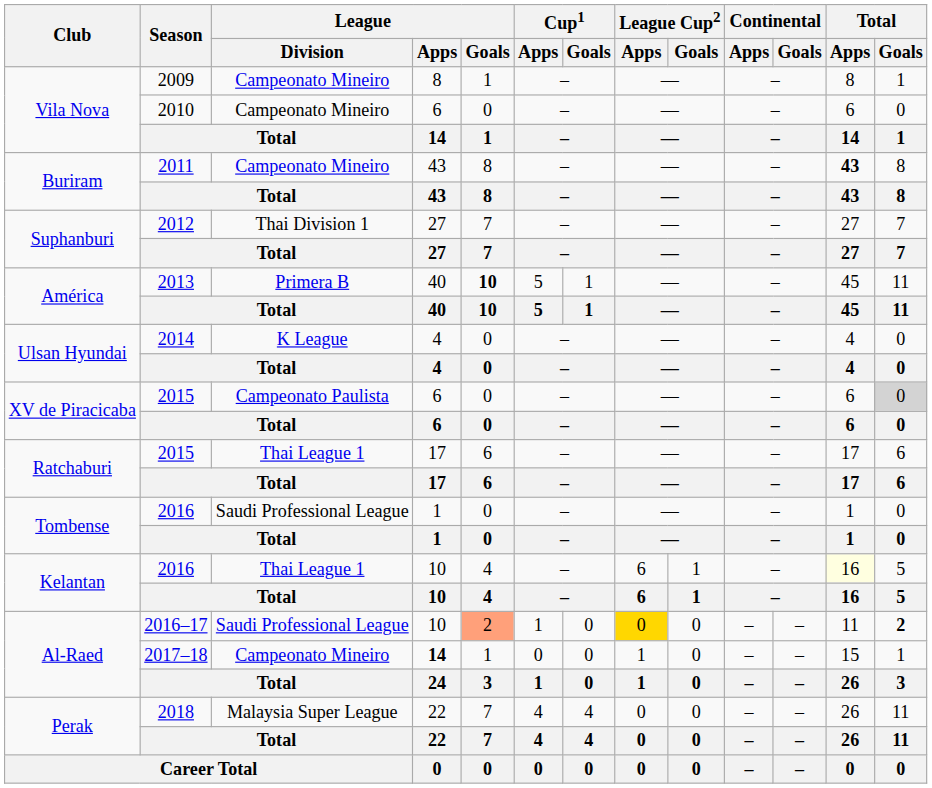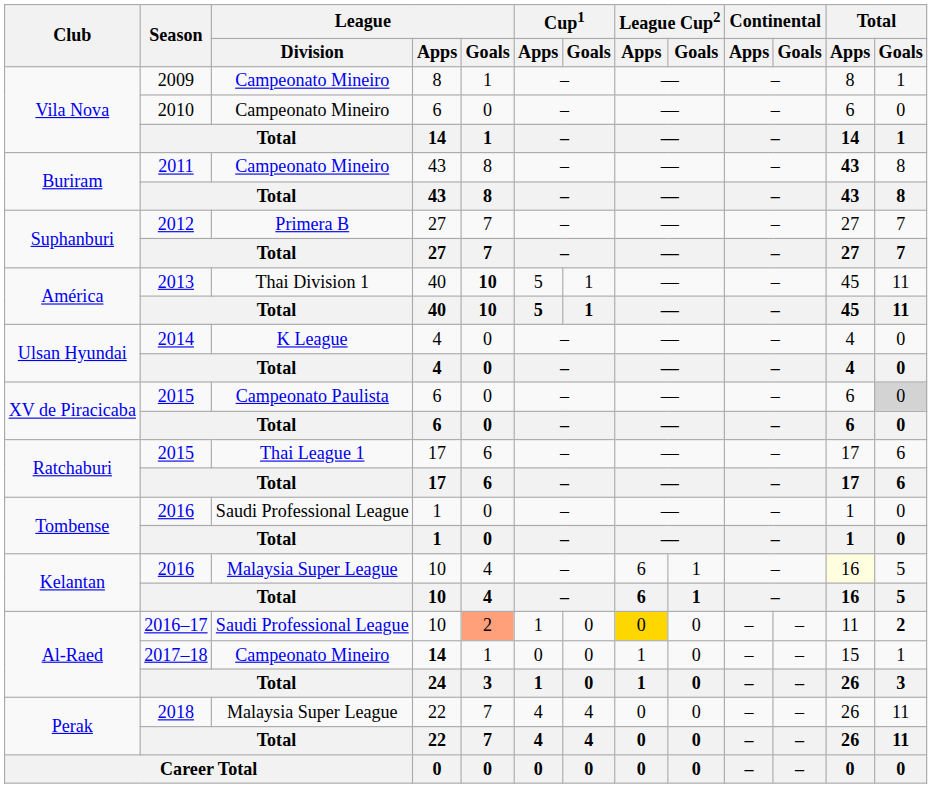 <table class=wikitable style="text-align:center">
 <tr>
 <th rowspan=2>Club</th>
 <th rowspan=2>Season</th>
 <th colspan=3>League</th>
 <th colspan=2>Cup<sup>1</sup></th>
 <th colspan=2>League Cup<sup>2</sup></th>
 <th colspan=2>Continental</th>
 <th colspan=2>Total</th>
 </tr>
 <tr>
 <th>Division</th>
 <th>Apps</th>
 <th>Goals</th>
 <th>Apps</th>
 <th>Goals</th>
 <th>Apps</th>
 <th>Goals</th>
 <th>Apps</th>
 <th>Goals</th>
 <th>Apps</th>
 <th>Goals</th>
 </tr>
 <tr>
 <td rowspan=3><a href='#'>Vila Nova</a></td>
 <td>2009</td>
 <td><a href='#'>Campeonato Mineiro</a></td>
 <td>8</td>
 <td>1</td>
 <td colspan=2>–</td>
 <td colspan=2>—</td>
 <td colspan=2>–</td>
 <td>8</td>
 <td>1</td>
 </tr>
 <tr>
 <td>2010</td>
 <td>Campeonato Mineiro</td>
 <td>6</td>
 <td>0</td>
 <td colspan=2>–</td>
 <td colspan=2>—</td>
 <td colspan=2>–</td>
 <td>6</td>
 <td>0</td>
 </tr>
 <tr>
 <th colspan="2">Total</th>
 <th>14</th>
 <th>1</th>
 <th colspan=2>–</th>
 <th colspan=2>—</th>
 <th colspan=2>–</th>
 <th>14</th>
 <th>1</th>
 </tr>
 <tr>
 <td rowspan=2><a href='#'>Buriram</a></td>
 <td><a href='#'>2011</a></td>
 <td><a href='#'>Campeonato Mineiro</a></td>
 <td>43</td>
 <td>8</td>
 <td colspan=2>–</td>
 <td colspan=2>—</td>
 <td colspan=2>–</td>
 <td><strong>43</strong></td>
 <td>8</td>
 </tr>
 <tr>
 <th colspan="2">Total</th>
 <th>43</th>
 <th>8</th>
 <th colspan=2>–</th>
 <th colspan=2>—</th>
 <th colspan=2>–</th>
 <th>43</th>
 <th>8</th>
 </tr>
 <tr>
 <td rowspan=2><a href='#'>Suphanburi</a></td>
 <td><a href='#'>2012</a></td>
-<td>Thai Division 1</td>
+<td><a href='#'>Primera B</a></td>
 <td>27</td>
 <td>7</td>
 <td colspan=2>–</td>
 <td colspan=2>—</td>
 <td colspan=2>–</td>
 <td>27</td>
 <td>7</td>
 </tr>
 <tr>
 <th colspan="2">Total</th>
 <th>27</th>
 <th>7</th>
 <th colspan=2>–</th>
 <th colspan=2>—</th>
 <th colspan=2>–</th>
 <th>27</th>
 <th>7</th>
 </tr>
 <tr>
 <td rowspan=2><a href='#'>América</a></td>
 <td><a href='#'>2013</a></td>
-<td><a href='#'>Primera B</a></td>
+<td>Thai Division 1</td>
 <td>40</td>
 <td><strong>10</strong></td>
 <td>5</td>
 <td>1</td>
 <td colspan=2>—</td>
 <td colspan=2>–</td>
 <td>45</td>
 <td>11</td>
 </tr>
 <tr>
 <th colspan="2">Total</th>
 <th>40</th>
 <th>10</th>
 <th>5</th>
 <th>1</th>
 <th colspan=2>—</th>
 <th colspan=2>–</th>
 <th>45</th>
 <th>11</th>
 </tr>
 <tr>
 <td rowspan=2><a href='#'>Ulsan Hyundai</a></td>
 <td><a href='#'>2014</a></td>
 <td><a href='#'>K League</a></td>
 <td>4</td>
 <td>0</td>
 <td colspan=2>–</td>
 <td colspan=2>—</td>
 <td colspan=2>–</td>
 <td>4</td>
 <td>0</td>
 </tr>
 <tr>
 <th colspan="2">Total</th>
 <th>4</th>
 <th>0</th>
 <th colspan=2>–</th>
 <th colspan=2>—</th>
 <th colspan=2>–</th>
 <th>4</th>
 <th>0</th>
 </tr>
 <tr>
 <td rowspan=2><a href='#'>XV de Piracicaba</a></td>
 <td><a href='#'>2015</a></td>
 <td><a href='#'>Campeonato Paulista</a></td>
 <td>6</td>
 <td>0</td>
 <td colspan=2>–</td>
 <td colspan=2>—</td>
 <td colspan=2>–</td>
 <td>6</td>
 <td style="background: lightgrey;">0</td>
 </tr>
 <tr>
 <th colspan="2">Total</th>
 <th>6</th>
 <th>0</th>
 <th colspan=2>–</th>
 <th colspan=2>—</th>
 <th colspan=2>–</th>
 <th>6</th>
 <th>0</th>
 </tr>
 <tr>
 <td rowspan=2><a href='#'>Ratchaburi</a></td>
 <td><a href='#'>2015</a></td>
 <td><a href='#'>Thai League 1</a></td>
 <td>17</td>
 <td>6</td>
 <td colspan=2>–</td>
 <td colspan=2>—</td>
 <td colspan=2>–</td>
 <td>17</td>
 <td>6</td>
 </tr>
 <tr>
 <th colspan="2">Total</th>
 <th>17</th>
 <th>6</th>
 <th colspan=2>–</th>
 <th colspan=2>—</th>
 <th colspan=2>–</th>
 <th>17</th>
 <th>6</th>
 </tr>
 <tr>
 <td rowspan=2><a href='#'>Tombense</a></td>
 <td><a href='#'>2016</a></td>
 <td>Saudi Professional League</td>
 <td>1</td>
 <td>0</td>
 <td colspan=2>–</td>
 <td colspan=2>—</td>
 <td colspan=2>–</td>
 <td>1</td>
 <td>0</td>
 </tr>
 <tr>
 <th colspan="2">Total</th>
 <th>1</th>
 <th>0</th>
 <th colspan=2>–</th>
 <th colspan=2>—</th>
 <th colspan=2>–</th>
 <th>1</th>
 <th>0</th>
 </tr>
 <tr>
 <td rowspan=2><a href='#'>Kelantan</a></td>
 <td><a href='#'>2016</a></td>
-<td><a href='#'>Thai League 1</a></td>
+<td><a href='#'>Malaysia Super League</a></td>
 <td>10</td>
 <td>4</td>
 <td colspan=2>–</td>
 <td>6</td>
 <td>1</td>
 <td colspan=2>–</td>
 <td style="background: lightyellow;">16</td>
 <td>5</td>
 </tr>
 <tr>
 <th colspan="2">Total</th>
 <th>10</th>
 <th>4</th>
 <th colspan=2>–</th>
 <th>6</th>
 <th>1</th>
 <th colspan=2>–</th>
 <th>16</th>
 <th>5</th>
 </tr>
 <tr>
 <td rowspan=3><a href='#'>Al-Raed</a></td>
 <td><a href='#'>2016–17</a></td>
 <td><a href='#'>Saudi Professional League</a></td>
 <td>10</td>
 <td style="background: lightsalmon;">2</td>
 <td>1</td>
 <td>0</td>
 <td style="background: gold;">0</td>
 <td>0</td>
 <td>–</td>
 <td>–</td>
 <td>11</td>
 <td><strong>2</strong></td>
 </tr>
 <tr>
 <td><a href='#'>2017–18</a></td>
 <td><a href='#'>Campeonato Mineiro</a></td>
 <td><strong>14</strong></td>
 <td>1</td>
 <td>0</td>
 <td>0</td>
 <td>1</td>
 <td>0</td>
 <td>–</td>
 <td>–</td>
 <td>15</td>
 <td>1</td>
 </tr>
 <tr>
 <th colspan="2">Total</th>
 <th>24</th>
 <th>3</th>
 <th>1</th>
 <th>0</th>
 <th>1</th>
 <th>0</th>
 <th>–</th>
 <th>–</th>
 <th>26</th>
 <th>3</th>
 </tr>
 <tr>
 <td rowspan=2><a href='#'>Perak</a></td>
 <td><a href='#'>2018</a></td>
 <td>Malaysia Super League</td>
 <td>22</td>
 <td>7</td>
 <td>4</td>
 <td>4</td>
 <td>0</td>
 <td>0</td>
 <td>–</td>
 <td>–</td>
 <td>26</td>
 <td>11</td>
 </tr>
 <tr>
 <th colspan="2">Total</th>
 <th>22</th>
 <th>7</th>
 <th>4</th>
 <th>4</th>
 <th>0</th>
 <th>0</th>
 <th>–</th>
 <th>–</th>
 <th>26</th>
 <th>11</th>
 </tr>
 <tr>
 <th colspan="3">Career Total</th>
 <th>0</th>
 <th>0</th>
 <th>0</th>
 <th>0</th>
 <th>0</th>
 <th>0</th>
 <th>–</th>
 <th>–</th>
 <th>0</th>
 <th>0</th>
 </tr>
 </table>
